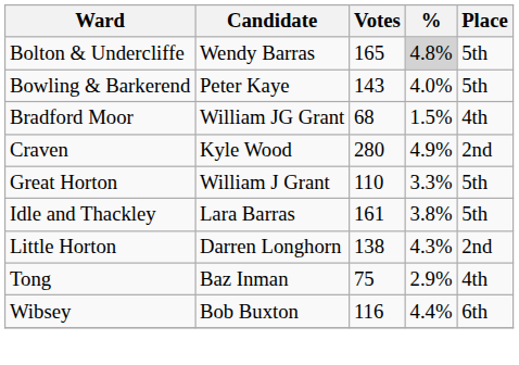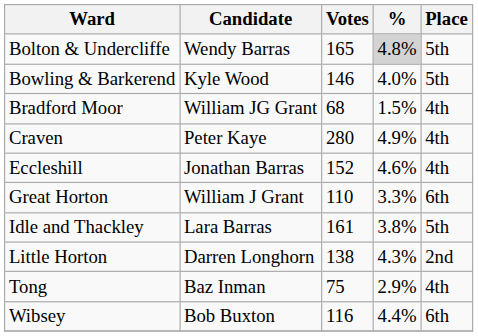 <table class="wikitable">
 <tr>
 <th>Ward</th>
 <th>Candidate</th>
 <th>Votes</th>
 <th>%</th>
 <th>Place</th>
 </tr>
 <tr>
 <td>Bolton & Undercliffe</td>
 <td>Wendy Barras</td>
 <td>165</td>
 <td style="background: lightgrey;">4.8%</td>
 <td>5th</td>
 </tr>
 <tr>
 <td>Bowling & Barkerend</td>
-<td>Peter Kaye</td>
-<td>143</td>
+<td>Kyle Wood</td>
+<td>146</td>
 <td>4.0%</td>
 <td>5th</td>
 </tr>
 <tr>
 <td>Bradford Moor</td>
 <td>William JG Grant</td>
 <td>68</td>
 <td>1.5%</td>
 <td>4th</td>
 </tr>
 <tr>
 <td>Craven</td>
-<td>Kyle Wood</td>
+<td>Peter Kaye</td>
 <td>280</td>
 <td>4.9%</td>
-<td>2nd</td>
+<td>4th</td>
+</tr>
+<tr>
+<td>Eccleshill</td>
+<td>Jonathan Barras</td>
+<td>152</td>
+<td>4.6%</td>
+<td>4th</td>
 </tr>
 <tr>
 <td>Great Horton</td>
 <td>William J Grant</td>
 <td>110</td>
 <td>3.3%</td>
-<td>5th</td>
+<td>6th</td>
 </tr>
 <tr>
 <td>Idle and Thackley</td>
 <td>Lara Barras</td>
 <td>161</td>
 <td>3.8%</td>
 <td>5th</td>
 </tr>
 <tr>
 <td>Little Horton</td>
 <td>Darren Longhorn</td>
 <td>138</td>
 <td>4.3%</td>
 <td>2nd</td>
 </tr>
 <tr>
 <td>Tong</td>
 <td>Baz Inman</td>
 <td>75</td>
 <td>2.9%</td>
 <td>4th</td>
 </tr>
 <tr>
 <td>Wibsey</td>
 <td>Bob Buxton</td>
 <td>116</td>
 <td>4.4%</td>
 <td>6th</td>
 </tr>
 <tr>
 </tr>
 </table>
